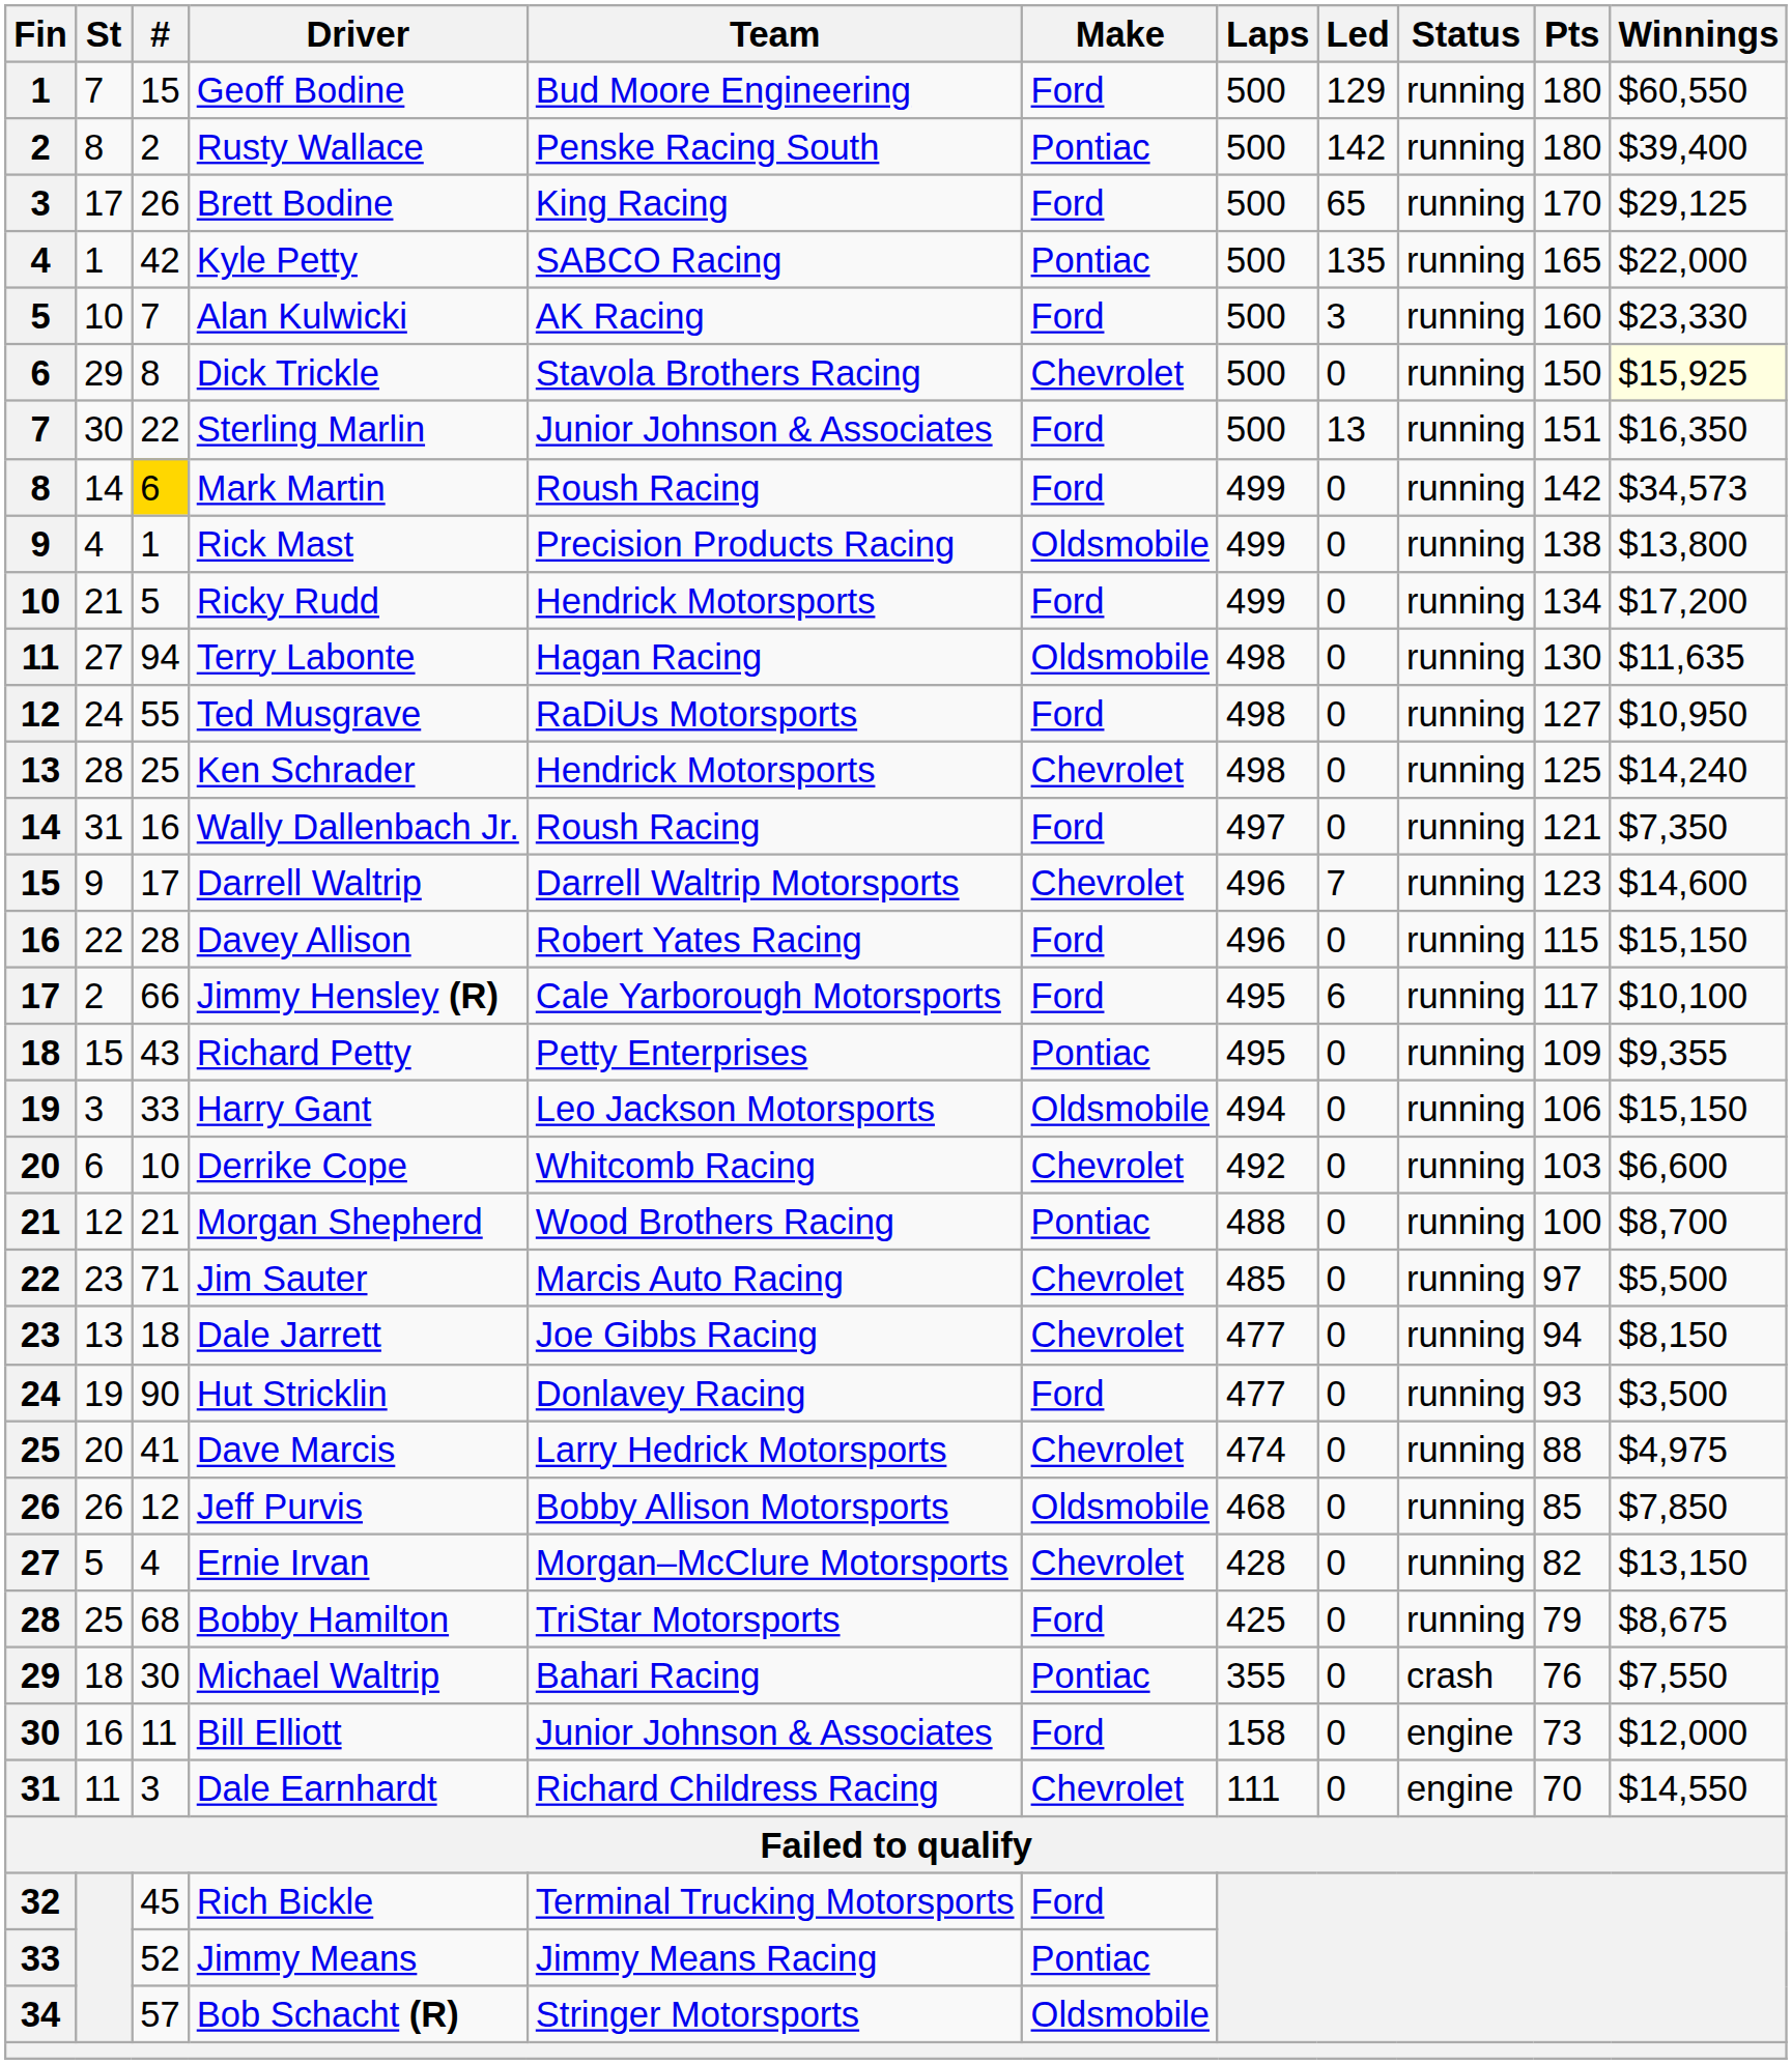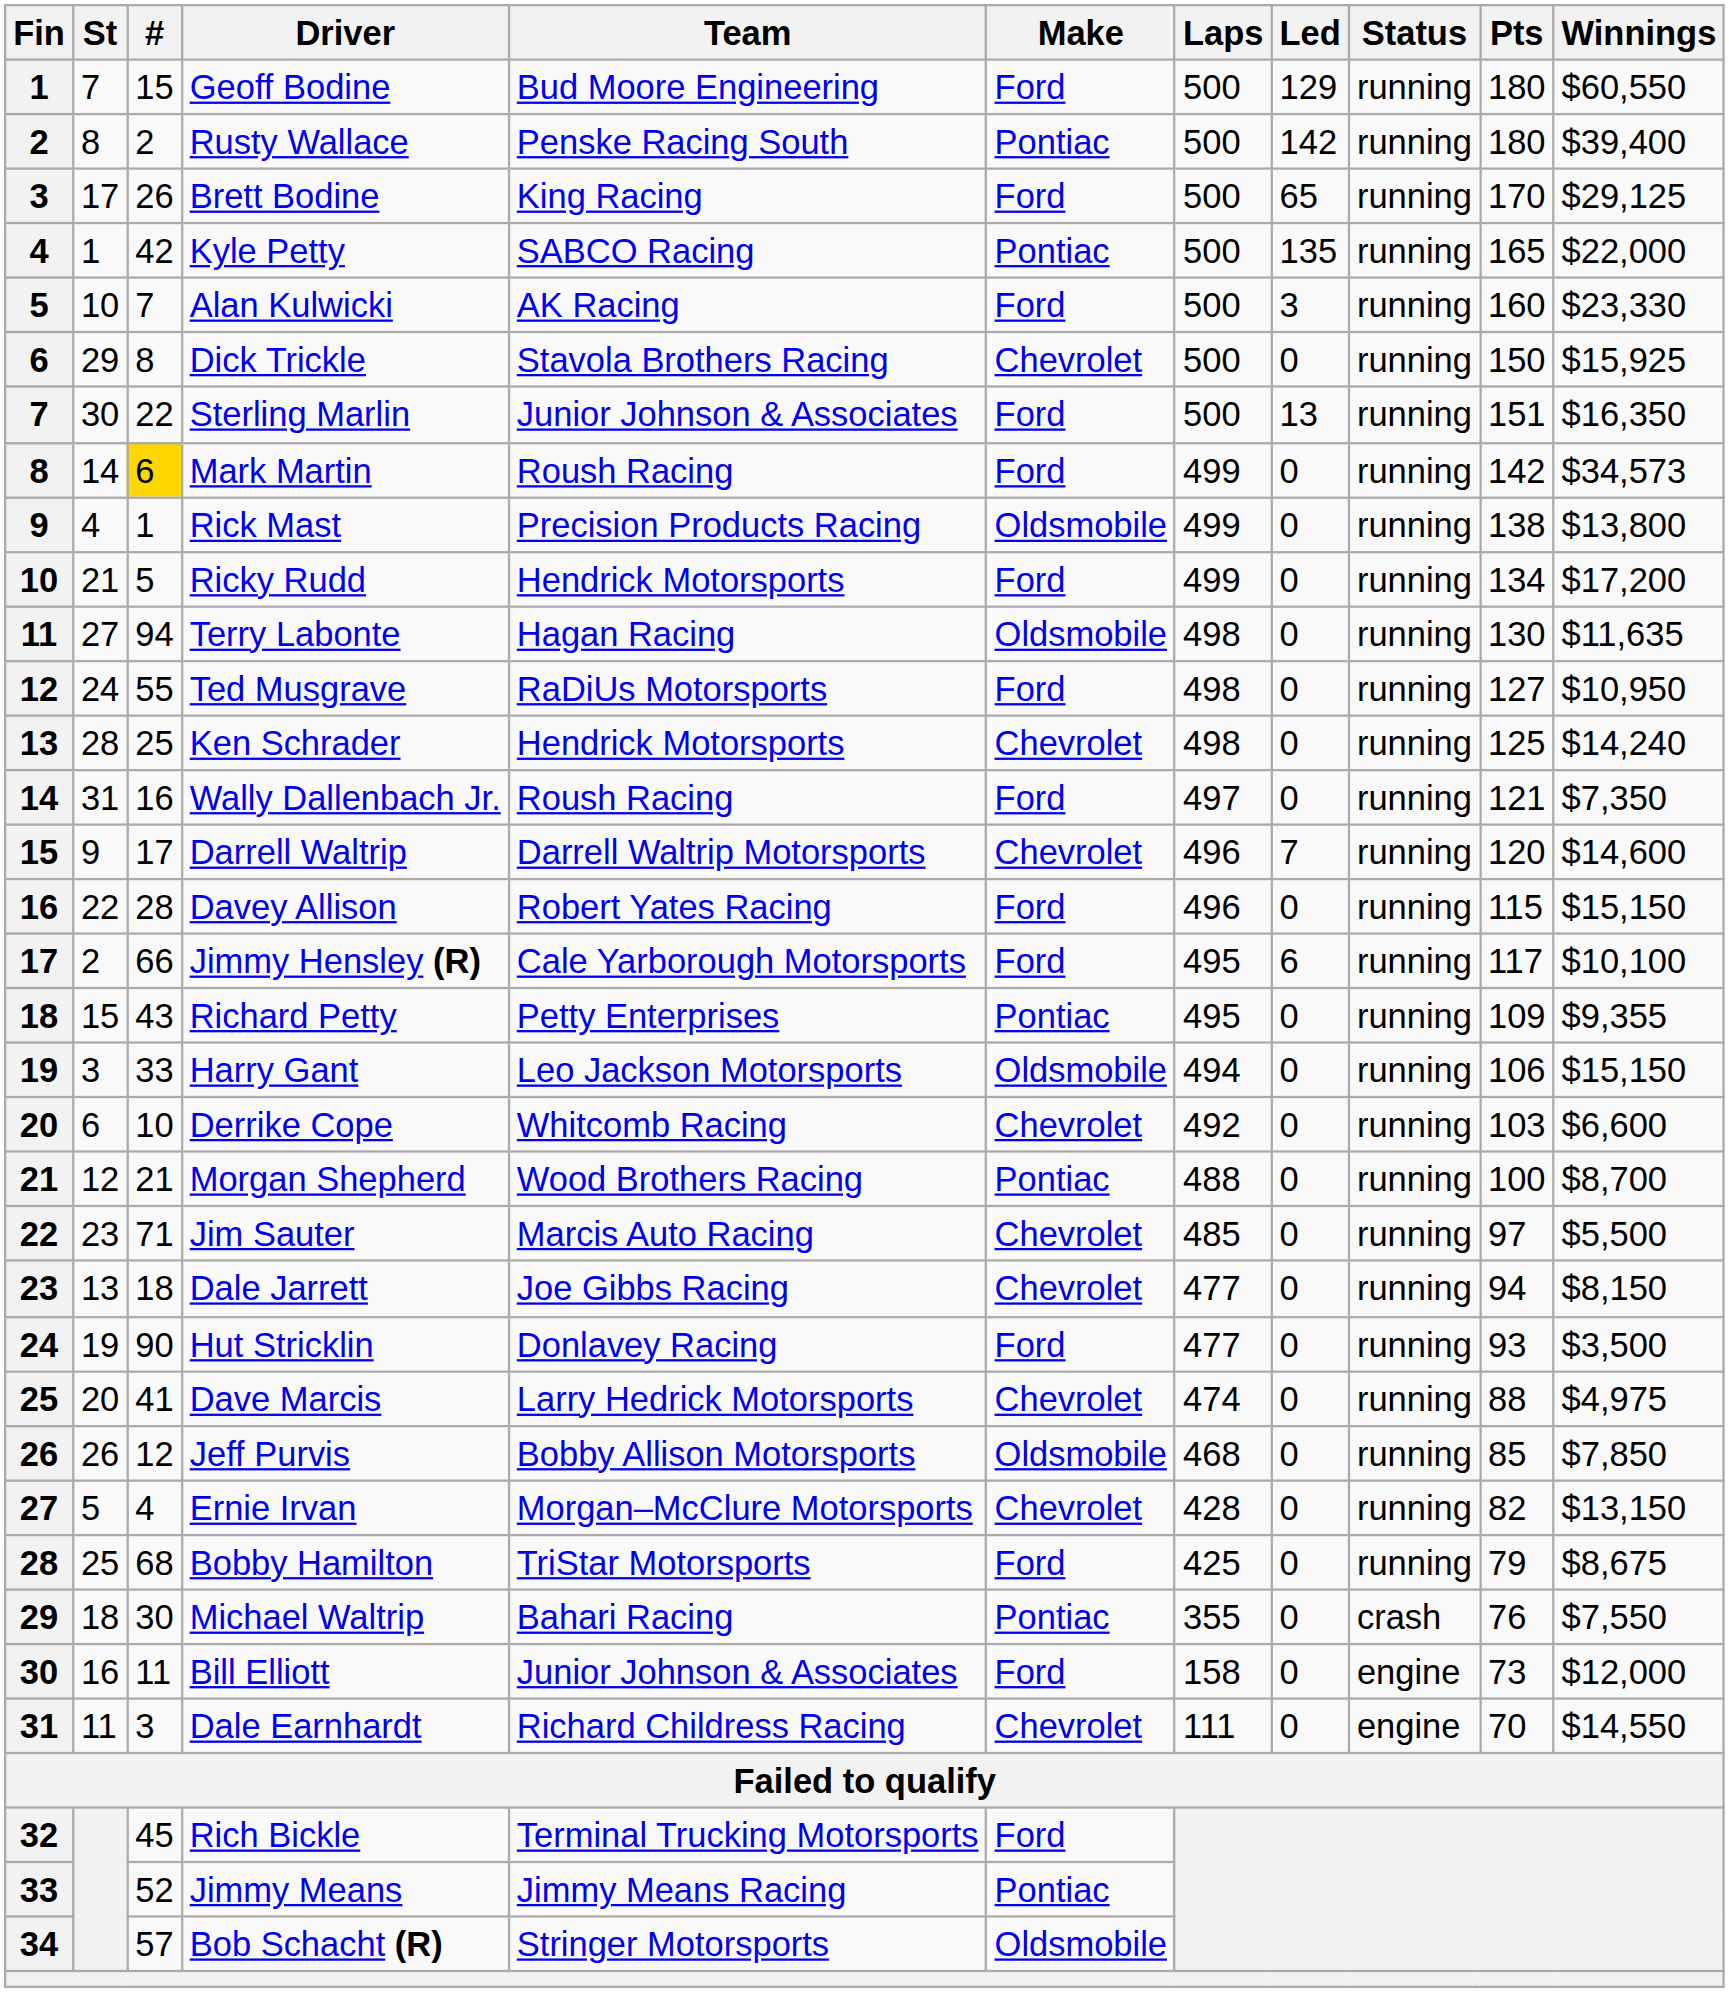 <table class="wikitable" style="font-size:95%">
 <tr>
 <th>Fin</th>
 <th>St</th>
 <th>#</th>
 <th>Driver</th>
 <th>Team</th>
 <th>Make</th>
 <th>Laps</th>
 <th>Led</th>
 <th>Status</th>
 <th>Pts</th>
 <th>Winnings</th>
 </tr>
 <tr>
 <th>1</th>
 <td>7</td>
 <td>15</td>
 <td><a href='#'>Geoff Bodine</a></td>
 <td><a href='#'>Bud Moore Engineering</a></td>
 <td><a href='#'>Ford</a></td>
 <td>500</td>
 <td>129</td>
 <td>running</td>
 <td>180</td>
 <td>$60,550</td>
 </tr>
 <tr>
 <th>2</th>
 <td>8</td>
 <td>2</td>
 <td><a href='#'>Rusty Wallace</a></td>
 <td><a href='#'>Penske Racing South</a></td>
 <td><a href='#'>Pontiac</a></td>
 <td>500</td>
 <td>142</td>
 <td>running</td>
 <td>180</td>
 <td>$39,400</td>
 </tr>
 <tr>
 <th>3</th>
 <td>17</td>
 <td>26</td>
 <td><a href='#'>Brett Bodine</a></td>
 <td><a href='#'>King Racing</a></td>
 <td><a href='#'>Ford</a></td>
 <td>500</td>
 <td>65</td>
 <td>running</td>
 <td>170</td>
 <td>$29,125</td>
 </tr>
 <tr>
 <th>4</th>
 <td>1</td>
 <td>42</td>
 <td><a href='#'>Kyle Petty</a></td>
 <td><a href='#'>SABCO Racing</a></td>
 <td><a href='#'>Pontiac</a></td>
 <td>500</td>
 <td>135</td>
 <td>running</td>
 <td>165</td>
 <td>$22,000</td>
 </tr>
 <tr>
 <th>5</th>
 <td>10</td>
 <td>7</td>
 <td><a href='#'>Alan Kulwicki</a></td>
 <td><a href='#'>AK Racing</a></td>
 <td><a href='#'>Ford</a></td>
 <td>500</td>
 <td>3</td>
 <td>running</td>
 <td>160</td>
 <td>$23,330</td>
 </tr>
 <tr>
 <th>6</th>
 <td>29</td>
 <td>8</td>
 <td><a href='#'>Dick Trickle</a></td>
 <td><a href='#'>Stavola Brothers Racing</a></td>
 <td><a href='#'>Chevrolet</a></td>
 <td>500</td>
 <td>0</td>
 <td>running</td>
 <td>150</td>
-<td style="background: lightyellow;">$15,925</td>
+<td>$15,925</td>
 </tr>
 <tr>
 <th>7</th>
 <td>30</td>
 <td>22</td>
 <td><a href='#'>Sterling Marlin</a></td>
 <td><a href='#'>Junior Johnson & Associates</a></td>
 <td><a href='#'>Ford</a></td>
 <td>500</td>
 <td>13</td>
 <td>running</td>
 <td>151</td>
 <td>$16,350</td>
 </tr>
 <tr>
 <th>8</th>
 <td>14</td>
 <td style="background: gold;">6</td>
 <td><a href='#'>Mark Martin</a></td>
 <td><a href='#'>Roush Racing</a></td>
 <td><a href='#'>Ford</a></td>
 <td>499</td>
 <td>0</td>
 <td>running</td>
 <td>142</td>
 <td>$34,573</td>
 </tr>
 <tr>
 <th>9</th>
 <td>4</td>
 <td>1</td>
 <td><a href='#'>Rick Mast</a></td>
 <td><a href='#'>Precision Products Racing</a></td>
 <td><a href='#'>Oldsmobile</a></td>
 <td>499</td>
 <td>0</td>
 <td>running</td>
 <td>138</td>
 <td>$13,800</td>
 </tr>
 <tr>
 <th>10</th>
 <td>21</td>
 <td>5</td>
 <td><a href='#'>Ricky Rudd</a></td>
 <td><a href='#'>Hendrick Motorsports</a></td>
 <td><a href='#'>Ford</a></td>
 <td>499</td>
 <td>0</td>
 <td>running</td>
 <td>134</td>
 <td>$17,200</td>
 </tr>
 <tr>
 <th>11</th>
 <td>27</td>
 <td>94</td>
 <td><a href='#'>Terry Labonte</a></td>
 <td><a href='#'>Hagan Racing</a></td>
 <td><a href='#'>Oldsmobile</a></td>
 <td>498</td>
 <td>0</td>
 <td>running</td>
 <td>130</td>
 <td>$11,635</td>
 </tr>
 <tr>
 <th>12</th>
 <td>24</td>
 <td>55</td>
 <td><a href='#'>Ted Musgrave</a></td>
 <td><a href='#'>RaDiUs Motorsports</a></td>
 <td><a href='#'>Ford</a></td>
 <td>498</td>
 <td>0</td>
 <td>running</td>
 <td>127</td>
 <td>$10,950</td>
 </tr>
 <tr>
 <th>13</th>
 <td>28</td>
 <td>25</td>
 <td><a href='#'>Ken Schrader</a></td>
 <td><a href='#'>Hendrick Motorsports</a></td>
 <td><a href='#'>Chevrolet</a></td>
 <td>498</td>
 <td>0</td>
 <td>running</td>
 <td>125</td>
 <td>$14,240</td>
 </tr>
 <tr>
 <th>14</th>
 <td>31</td>
 <td>16</td>
 <td><a href='#'>Wally Dallenbach Jr.</a></td>
 <td><a href='#'>Roush Racing</a></td>
 <td><a href='#'>Ford</a></td>
 <td>497</td>
 <td>0</td>
 <td>running</td>
 <td>121</td>
 <td>$7,350</td>
 </tr>
 <tr>
 <th>15</th>
 <td>9</td>
 <td>17</td>
 <td><a href='#'>Darrell Waltrip</a></td>
 <td><a href='#'>Darrell Waltrip Motorsports</a></td>
 <td><a href='#'>Chevrolet</a></td>
 <td>496</td>
 <td>7</td>
 <td>running</td>
-<td>123</td>
+<td>120</td>
 <td>$14,600</td>
 </tr>
 <tr>
 <th>16</th>
 <td>22</td>
 <td>28</td>
 <td><a href='#'>Davey Allison</a></td>
 <td><a href='#'>Robert Yates Racing</a></td>
 <td><a href='#'>Ford</a></td>
 <td>496</td>
 <td>0</td>
 <td>running</td>
 <td>115</td>
 <td>$15,150</td>
 </tr>
 <tr>
 <th>17</th>
 <td>2</td>
 <td>66</td>
 <td><a href='#'>Jimmy Hensley</a> <strong>(R)</strong></td>
 <td><a href='#'>Cale Yarborough Motorsports</a></td>
 <td><a href='#'>Ford</a></td>
 <td>495</td>
 <td>6</td>
 <td>running</td>
 <td>117</td>
 <td>$10,100</td>
 </tr>
 <tr>
 <th>18</th>
 <td>15</td>
 <td>43</td>
 <td><a href='#'>Richard Petty</a></td>
 <td><a href='#'>Petty Enterprises</a></td>
 <td><a href='#'>Pontiac</a></td>
 <td>495</td>
 <td>0</td>
 <td>running</td>
 <td>109</td>
 <td>$9,355</td>
 </tr>
 <tr>
 <th>19</th>
 <td>3</td>
 <td>33</td>
 <td><a href='#'>Harry Gant</a></td>
 <td><a href='#'>Leo Jackson Motorsports</a></td>
 <td><a href='#'>Oldsmobile</a></td>
 <td>494</td>
 <td>0</td>
 <td>running</td>
 <td>106</td>
 <td>$15,150</td>
 </tr>
 <tr>
 <th>20</th>
 <td>6</td>
 <td>10</td>
 <td><a href='#'>Derrike Cope</a></td>
 <td><a href='#'>Whitcomb Racing</a></td>
 <td><a href='#'>Chevrolet</a></td>
 <td>492</td>
 <td>0</td>
 <td>running</td>
 <td>103</td>
 <td>$6,600</td>
 </tr>
 <tr>
 <th>21</th>
 <td>12</td>
 <td>21</td>
 <td><a href='#'>Morgan Shepherd</a></td>
 <td><a href='#'>Wood Brothers Racing</a></td>
 <td><a href='#'>Pontiac</a></td>
 <td>488</td>
 <td>0</td>
 <td>running</td>
 <td>100</td>
 <td>$8,700</td>
 </tr>
 <tr>
 <th>22</th>
 <td>23</td>
 <td>71</td>
 <td><a href='#'>Jim Sauter</a></td>
 <td><a href='#'>Marcis Auto Racing</a></td>
 <td><a href='#'>Chevrolet</a></td>
 <td>485</td>
 <td>0</td>
 <td>running</td>
 <td>97</td>
 <td>$5,500</td>
 </tr>
 <tr>
 <th>23</th>
 <td>13</td>
 <td>18</td>
 <td><a href='#'>Dale Jarrett</a></td>
 <td><a href='#'>Joe Gibbs Racing</a></td>
 <td><a href='#'>Chevrolet</a></td>
 <td>477</td>
 <td>0</td>
 <td>running</td>
 <td>94</td>
 <td>$8,150</td>
 </tr>
 <tr>
 <th>24</th>
 <td>19</td>
 <td>90</td>
 <td><a href='#'>Hut Stricklin</a></td>
 <td><a href='#'>Donlavey Racing</a></td>
 <td><a href='#'>Ford</a></td>
 <td>477</td>
 <td>0</td>
 <td>running</td>
 <td>93</td>
 <td>$3,500</td>
 </tr>
 <tr>
 <th>25</th>
 <td>20</td>
 <td>41</td>
 <td><a href='#'>Dave Marcis</a></td>
 <td><a href='#'>Larry Hedrick Motorsports</a></td>
 <td><a href='#'>Chevrolet</a></td>
 <td>474</td>
 <td>0</td>
 <td>running</td>
 <td>88</td>
 <td>$4,975</td>
 </tr>
 <tr>
 <th>26</th>
 <td>26</td>
 <td>12</td>
 <td><a href='#'>Jeff Purvis</a></td>
 <td><a href='#'>Bobby Allison Motorsports</a></td>
 <td><a href='#'>Oldsmobile</a></td>
 <td>468</td>
 <td>0</td>
 <td>running</td>
 <td>85</td>
 <td>$7,850</td>
 </tr>
 <tr>
 <th>27</th>
 <td>5</td>
 <td>4</td>
 <td><a href='#'>Ernie Irvan</a></td>
 <td><a href='#'>Morgan–McClure Motorsports</a></td>
 <td><a href='#'>Chevrolet</a></td>
 <td>428</td>
 <td>0</td>
 <td>running</td>
 <td>82</td>
 <td>$13,150</td>
 </tr>
 <tr>
 <th>28</th>
 <td>25</td>
 <td>68</td>
 <td><a href='#'>Bobby Hamilton</a></td>
 <td><a href='#'>TriStar Motorsports</a></td>
 <td><a href='#'>Ford</a></td>
 <td>425</td>
 <td>0</td>
 <td>running</td>
 <td>79</td>
 <td>$8,675</td>
 </tr>
 <tr>
 <th>29</th>
 <td>18</td>
 <td>30</td>
 <td><a href='#'>Michael Waltrip</a></td>
 <td><a href='#'>Bahari Racing</a></td>
 <td><a href='#'>Pontiac</a></td>
 <td>355</td>
 <td>0</td>
 <td>crash</td>
 <td>76</td>
 <td>$7,550</td>
 </tr>
 <tr>
 <th>30</th>
 <td>16</td>
 <td>11</td>
 <td><a href='#'>Bill Elliott</a></td>
 <td><a href='#'>Junior Johnson & Associates</a></td>
 <td><a href='#'>Ford</a></td>
 <td>158</td>
 <td>0</td>
 <td>engine</td>
 <td>73</td>
 <td>$12,000</td>
 </tr>
 <tr>
 <th>31</th>
 <td>11</td>
 <td>3</td>
 <td><a href='#'>Dale Earnhardt</a></td>
 <td><a href='#'>Richard Childress Racing</a></td>
 <td><a href='#'>Chevrolet</a></td>
 <td>111</td>
 <td>0</td>
 <td>engine</td>
 <td>70</td>
 <td>$14,550</td>
 </tr>
 <tr>
 <th colspan="11">Failed to qualify</th>
 </tr>
 <tr>
 <th>32</th>
 <th rowspan="3"></th>
 <td>45</td>
 <td><a href='#'>Rich Bickle</a></td>
 <td><a href='#'>Terminal Trucking Motorsports</a></td>
 <td><a href='#'>Ford</a></td>
 <th colspan="5" rowspan="3"></th>
 </tr>
 <tr>
 <th>33</th>
 <td>52</td>
 <td><a href='#'>Jimmy Means</a></td>
 <td><a href='#'>Jimmy Means Racing</a></td>
 <td><a href='#'>Pontiac</a></td>
 </tr>
 <tr>
 <th>34</th>
 <td>57</td>
 <td><a href='#'>Bob Schacht</a> <strong>(R)</strong></td>
 <td><a href='#'>Stringer Motorsports</a></td>
 <td><a href='#'>Oldsmobile</a></td>
 </tr>
 <tr>
 <th colspan="11"></th>
 </tr>
 </table>
